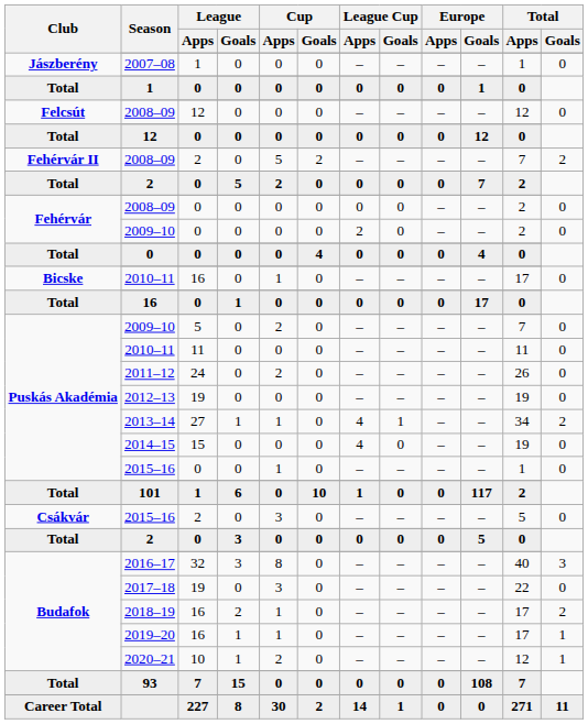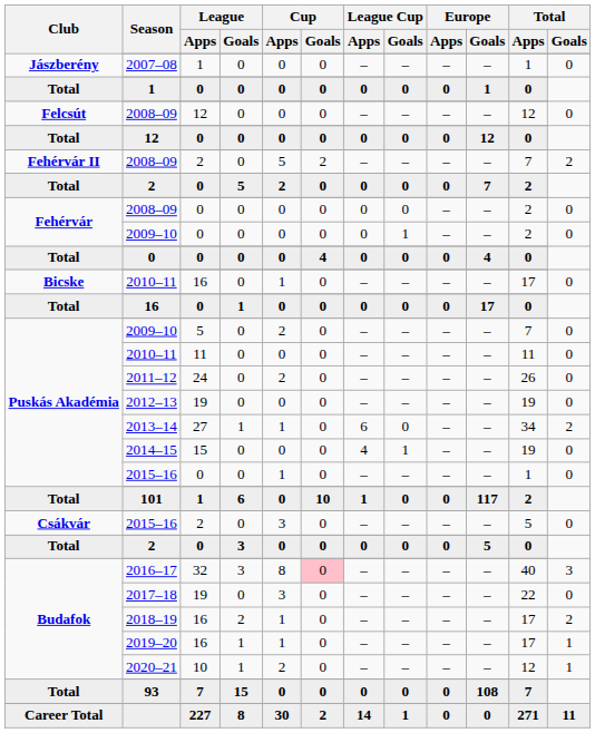 <table class="wikitable" style="font-size:90%; text-align: center;">
 <tr>
 <th rowspan="2">Club</th>
 <th rowspan="2">Season</th>
 <th colspan="2">League</th>
 <th colspan="2">Cup</th>
 <th colspan="2">League Cup</th>
 <th colspan="2">Europe</th>
 <th colspan="2">Total</th>
 </tr>
 <tr>
 <th>Apps</th>
 <th>Goals</th>
 <th>Apps</th>
 <th>Goals</th>
 <th>Apps</th>
 <th>Goals</th>
 <th>Apps</th>
 <th>Goals</th>
 <th>Apps</th>
 <th>Goals</th>
 </tr>
 <tr ||-||-||-|->
 <td rowspan="3" valign="center"><strong><a href='#'>Jászberény</a></strong></td>
 </tr>
 <tr>
 <td><a href='#'>2007–08</a></td>
 <td>1</td>
 <td>0</td>
 <td>0</td>
 <td>0</td>
 <td>–</td>
 <td>–</td>
 <td>–</td>
 <td>–</td>
 <td>1</td>
 <td>0</td>
 </tr>
 <tr>
 </tr>
 <tr style="font-weight:bold; background-color:#eeeeee;">
 <td>Total</td>
 <td>1</td>
 <td>0</td>
 <td>0</td>
 <td>0</td>
 <td>0</td>
 <td>0</td>
 <td>0</td>
 <td>0</td>
 <td>1</td>
 <td>0</td>
 </tr>
 <tr>
 <td rowspan="3" valign="center"><strong><a href='#'>Felcsút</a></strong></td>
 </tr>
 <tr>
 <td><a href='#'>2008–09</a></td>
 <td>12</td>
 <td>0</td>
 <td>0</td>
 <td>0</td>
 <td>–</td>
 <td>–</td>
 <td>–</td>
 <td>–</td>
 <td>12</td>
 <td>0</td>
 </tr>
 <tr>
 </tr>
 <tr style="font-weight:bold; background-color:#eeeeee;">
 <td>Total</td>
 <td>12</td>
 <td>0</td>
 <td>0</td>
 <td>0</td>
 <td>0</td>
 <td>0</td>
 <td>0</td>
 <td>0</td>
 <td>12</td>
 <td>0</td>
 </tr>
 <tr>
 <td rowspan="3" valign="center"><strong><a href='#'>Fehérvár II</a></strong></td>
 </tr>
 <tr>
 <td><a href='#'>2008–09</a></td>
 <td>2</td>
 <td>0</td>
 <td>5</td>
 <td>2</td>
 <td>–</td>
 <td>–</td>
 <td>–</td>
 <td>–</td>
 <td>7</td>
 <td>2</td>
 </tr>
 <tr>
 </tr>
 <tr style="font-weight:bold; background-color:#eeeeee;">
 <td>Total</td>
 <td>2</td>
 <td>0</td>
 <td>5</td>
 <td>2</td>
 <td>0</td>
 <td>0</td>
 <td>0</td>
 <td>0</td>
 <td>7</td>
 <td>2</td>
 </tr>
 <tr>
 <td rowspan="4" valign="center"><strong><a href='#'>Fehérvár</a></strong></td>
 </tr>
 <tr>
 <td><a href='#'>2008–09</a></td>
 <td>0</td>
 <td>0</td>
 <td>0</td>
 <td>0</td>
 <td>0</td>
 <td>0</td>
 <td>–</td>
 <td>–</td>
 <td>2</td>
 <td>0</td>
 </tr>
 <tr>
 <td><a href='#'>2009–10</a></td>
 <td>0</td>
 <td>0</td>
 <td>0</td>
 <td>0</td>
-<td>2</td>
 <td>0</td>
+<td>1</td>
 <td>–</td>
 <td>–</td>
 <td>2</td>
 <td>0</td>
 </tr>
 <tr>
 </tr>
 <tr style="font-weight:bold; background-color:#eeeeee;">
 <td>Total</td>
 <td>0</td>
 <td>0</td>
 <td>0</td>
 <td>0</td>
 <td>4</td>
 <td>0</td>
 <td>0</td>
 <td>0</td>
 <td>4</td>
 <td>0</td>
 </tr>
 <tr>
 <td rowspan="3" valign="center"><strong><a href='#'>Bicske</a></strong></td>
 </tr>
 <tr>
 <td><a href='#'>2010–11</a></td>
 <td>16</td>
 <td>0</td>
 <td>1</td>
 <td>0</td>
 <td>–</td>
 <td>–</td>
 <td>–</td>
 <td>–</td>
 <td>17</td>
 <td>0</td>
 </tr>
 <tr>
 </tr>
 <tr style="font-weight:bold; background-color:#eeeeee;">
 <td>Total</td>
 <td>16</td>
 <td>0</td>
 <td>1</td>
 <td>0</td>
 <td>0</td>
 <td>0</td>
 <td>0</td>
 <td>0</td>
 <td>17</td>
 <td>0</td>
 </tr>
 <tr>
 <td rowspan="9" valign="center"><strong><a href='#'>Puskás Akadémia</a></strong></td>
 </tr>
 <tr>
 <td><a href='#'>2009–10</a></td>
 <td>5</td>
 <td>0</td>
 <td>2</td>
 <td>0</td>
 <td>–</td>
 <td>–</td>
 <td>–</td>
 <td>–</td>
 <td>7</td>
 <td>0</td>
 </tr>
 <tr>
 <td><a href='#'>2010–11</a></td>
 <td>11</td>
 <td>0</td>
 <td>0</td>
 <td>0</td>
 <td>–</td>
 <td>–</td>
 <td>–</td>
 <td>–</td>
 <td>11</td>
 <td>0</td>
 </tr>
 <tr>
 <td><a href='#'>2011–12</a></td>
 <td>24</td>
 <td>0</td>
 <td>2</td>
 <td>0</td>
 <td>–</td>
 <td>–</td>
 <td>–</td>
 <td>–</td>
 <td>26</td>
 <td>0</td>
 </tr>
 <tr>
 <td><a href='#'>2012–13</a></td>
 <td>19</td>
 <td>0</td>
 <td>0</td>
 <td>0</td>
 <td>–</td>
 <td>–</td>
 <td>–</td>
 <td>–</td>
 <td>19</td>
 <td>0</td>
 </tr>
 <tr>
 <td><a href='#'>2013–14</a></td>
 <td>27</td>
 <td>1</td>
 <td>1</td>
 <td>0</td>
-<td>4</td>
-<td>1</td>
+<td>6</td>
+<td>0</td>
 <td>–</td>
 <td>–</td>
 <td>34</td>
 <td>2</td>
 </tr>
 <tr>
 <td><a href='#'>2014–15</a></td>
 <td>15</td>
 <td>0</td>
 <td>0</td>
 <td>0</td>
 <td>4</td>
-<td>0</td>
+<td>1</td>
 <td>–</td>
 <td>–</td>
 <td>19</td>
 <td>0</td>
 </tr>
 <tr>
 <td><a href='#'>2015–16</a></td>
 <td>0</td>
 <td>0</td>
 <td>1</td>
 <td>0</td>
 <td>–</td>
 <td>–</td>
 <td>–</td>
 <td>–</td>
 <td>1</td>
 <td>0</td>
 </tr>
 <tr>
 </tr>
 <tr style="font-weight:bold; background-color:#eeeeee;">
 <td>Total</td>
 <td>101</td>
 <td>1</td>
 <td>6</td>
 <td>0</td>
 <td>10</td>
 <td>1</td>
 <td>0</td>
 <td>0</td>
 <td>117</td>
 <td>2</td>
 </tr>
 <tr>
 <td rowspan="3" valign="center"><strong><a href='#'>Csákvár</a></strong></td>
 </tr>
 <tr>
 <td><a href='#'>2015–16</a></td>
 <td>2</td>
 <td>0</td>
 <td>3</td>
 <td>0</td>
 <td>–</td>
 <td>–</td>
 <td>–</td>
 <td>–</td>
 <td>5</td>
 <td>0</td>
 </tr>
 <tr>
 </tr>
 <tr style="font-weight:bold; background-color:#eeeeee;">
 <td>Total</td>
 <td>2</td>
 <td>0</td>
 <td>3</td>
 <td>0</td>
 <td>0</td>
 <td>0</td>
 <td>0</td>
 <td>0</td>
 <td>5</td>
 <td>0</td>
 </tr>
 <tr>
 <td rowspan="7" valign="center"><strong><a href='#'>Budafok</a></strong></td>
 </tr>
 <tr>
 <td><a href='#'>2016–17</a></td>
 <td>32</td>
 <td>3</td>
 <td>8</td>
-<td>0</td>
+<td style="background: pink;">0</td>
 <td>–</td>
 <td>–</td>
 <td>–</td>
 <td>–</td>
 <td>40</td>
 <td>3</td>
 </tr>
 <tr>
 <td><a href='#'>2017–18</a></td>
 <td>19</td>
 <td>0</td>
 <td>3</td>
 <td>0</td>
 <td>–</td>
 <td>–</td>
 <td>–</td>
 <td>–</td>
 <td>22</td>
 <td>0</td>
 </tr>
 <tr>
 <td><a href='#'>2018–19</a></td>
 <td>16</td>
 <td>2</td>
 <td>1</td>
 <td>0</td>
 <td>–</td>
 <td>–</td>
 <td>–</td>
 <td>–</td>
 <td>17</td>
 <td>2</td>
 </tr>
 <tr>
 <td><a href='#'>2019–20</a></td>
 <td>16</td>
 <td>1</td>
 <td>1</td>
 <td>0</td>
 <td>–</td>
 <td>–</td>
 <td>–</td>
 <td>–</td>
 <td>17</td>
 <td>1</td>
 </tr>
 <tr>
 <td><a href='#'>2020–21</a></td>
 <td>10</td>
 <td>1</td>
 <td>2</td>
 <td>0</td>
 <td>–</td>
 <td>–</td>
 <td>–</td>
 <td>–</td>
 <td>12</td>
 <td>1</td>
 </tr>
 <tr>
 </tr>
 <tr style="font-weight:bold; background-color:#eeeeee;">
 <td>Total</td>
 <td>93</td>
 <td>7</td>
 <td>15</td>
 <td>0</td>
 <td>0</td>
 <td>0</td>
 <td>0</td>
 <td>0</td>
 <td>108</td>
 <td>7</td>
 </tr>
 <tr>
 </tr>
 <tr style="font-weight:bold; background-color:#eeeeee;">
 <td rowspan="2" valign="top"><strong>Career Total</strong></td>
 <td></td>
 <td><strong>227</strong></td>
 <td><strong>8</strong></td>
 <td><strong>30</strong></td>
 <td><strong>2</strong></td>
 <td><strong>14</strong></td>
 <td><strong>1</strong></td>
 <td><strong>0</strong></td>
 <td><strong>0</strong></td>
 <td><strong>271</strong></td>
 <td><strong>11</strong></td>
 </tr>
 </table>
